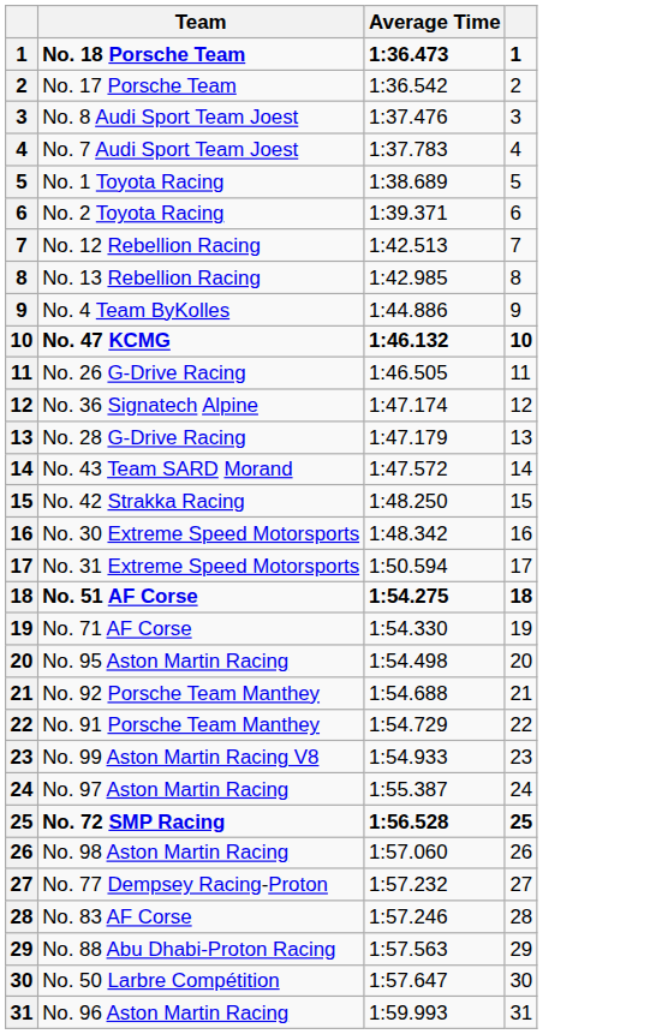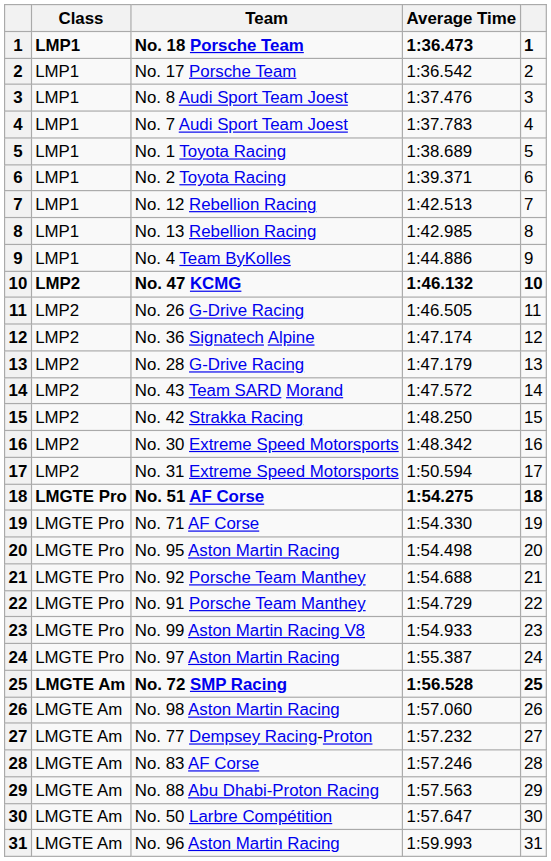 <table class="wikitable" style="font-size: 90%;">
 <tr>
 <th scope="col"></th>
+<th scope="col">Class</th>
 <th scope="col">Team</th>
 <th scope="col">Average Time</th>
 <th scope="col"></th>
 </tr>
 <tr>
 <th scope="row"><strong>1</strong></th>
+<td><strong>LMP1</strong></td>
 <td><strong>No. 18  <a href='#'>Porsche Team</a></strong></td>
 <td><strong>1:36.473</strong></td>
 <td><strong>1</strong></td>
 </tr>
 <tr>
 <th scope="row">2</th>
+<td>LMP1</td>
 <td>No. 17  <a href='#'>Porsche Team</a></td>
 <td>1:36.542</td>
 <td>2</td>
 </tr>
 <tr>
 <th scope="row">3</th>
+<td>LMP1</td>
 <td>No. 8  <a href='#'>Audi Sport Team Joest</a></td>
 <td>1:37.476</td>
 <td>3</td>
 </tr>
 <tr>
 <th scope="row">4</th>
+<td>LMP1</td>
 <td>No. 7  <a href='#'>Audi Sport Team Joest</a></td>
 <td>1:37.783</td>
 <td>4</td>
 </tr>
 <tr>
 <th scope="row">5</th>
+<td>LMP1</td>
 <td>No. 1  <a href='#'>Toyota Racing</a></td>
 <td>1:38.689</td>
 <td>5</td>
 </tr>
 <tr>
 <th scope="row">6</th>
+<td>LMP1</td>
 <td>No. 2  <a href='#'>Toyota Racing</a></td>
 <td>1:39.371</td>
 <td>6</td>
 </tr>
 <tr>
 <th scope="row">7</th>
+<td>LMP1</td>
 <td>No. 12 <a href='#'>Rebellion Racing</a></td>
 <td>1:42.513</td>
 <td>7</td>
 </tr>
 <tr>
 <th scope="row">8</th>
+<td>LMP1</td>
 <td>No. 13 <a href='#'>Rebellion Racing</a></td>
 <td>1:42.985</td>
 <td>8</td>
 </tr>
 <tr>
 <th scope="row">9</th>
+<td>LMP1</td>
 <td>No. 4  <a href='#'>Team ByKolles</a></td>
 <td>1:44.886</td>
 <td>9</td>
 </tr>
 <tr>
 <th scope="row"><strong>10</strong></th>
+<td><strong>LMP2</strong></td>
 <td><strong>No. 47  <a href='#'>KCMG</a></strong></td>
 <td><strong>1:46.132</strong></td>
 <td><strong>10</strong></td>
 </tr>
 <tr>
 <th scope="row">11</th>
+<td>LMP2</td>
 <td>No. 26  <a href='#'>G-Drive Racing</a></td>
 <td>1:46.505</td>
 <td>11</td>
 </tr>
 <tr>
 <th scope="row">12</th>
+<td>LMP2</td>
 <td>No. 36  <a href='#'>Signatech</a> <a href='#'>Alpine</a></td>
 <td>1:47.174</td>
 <td>12</td>
 </tr>
 <tr>
 <th scope="row">13</th>
+<td>LMP2</td>
 <td>No. 28  <a href='#'>G-Drive Racing</a></td>
 <td>1:47.179</td>
 <td>13</td>
 </tr>
 <tr>
 <th scope="row">14</th>
+<td>LMP2</td>
 <td>No. 43 <a href='#'>Team SARD</a> <a href='#'>Morand</a></td>
 <td>1:47.572</td>
 <td>14</td>
 </tr>
 <tr>
 <th scope="row">15</th>
+<td>LMP2</td>
 <td>No. 42  <a href='#'>Strakka Racing</a></td>
 <td>1:48.250</td>
 <td>15</td>
 </tr>
 <tr>
 <th scope="row">16</th>
+<td>LMP2</td>
 <td>No. 30  <a href='#'>Extreme Speed Motorsports</a></td>
 <td>1:48.342</td>
 <td>16</td>
 </tr>
 <tr>
 <th scope="row">17</th>
+<td>LMP2</td>
 <td>No. 31  <a href='#'>Extreme Speed Motorsports</a></td>
 <td>1:50.594</td>
 <td>17</td>
 </tr>
 <tr>
 <th scope="row"><strong>18</strong></th>
+<td><strong>LMGTE Pro</strong></td>
 <td><strong>No. 51  <a href='#'>AF Corse</a></strong></td>
 <td><strong>1:54.275</strong></td>
 <td><strong>18</strong></td>
 </tr>
 <tr>
 <th scope="row">19</th>
+<td>LMGTE Pro</td>
 <td>No. 71  <a href='#'>AF Corse</a></td>
 <td>1:54.330</td>
 <td>19</td>
 </tr>
 <tr>
 <th scope="row">20</th>
+<td>LMGTE Pro</td>
 <td>No. 95  <a href='#'>Aston Martin Racing</a></td>
 <td>1:54.498</td>
 <td>20</td>
 </tr>
 <tr>
 <th scope="row">21</th>
+<td>LMGTE Pro</td>
 <td>No. 92  <a href='#'>Porsche Team Manthey</a></td>
 <td>1:54.688</td>
 <td>21</td>
 </tr>
 <tr>
 <th scope="row">22</th>
+<td>LMGTE Pro</td>
 <td>No. 91  <a href='#'>Porsche Team Manthey</a></td>
 <td>1:54.729</td>
 <td>22</td>
 </tr>
 <tr>
 <th scope="row">23</th>
+<td>LMGTE Pro</td>
 <td>No. 99  <a href='#'>Aston Martin Racing V8</a></td>
 <td>1:54.933</td>
 <td>23</td>
 </tr>
 <tr>
 <th scope="row">24</th>
+<td>LMGTE Pro</td>
 <td>No. 97  <a href='#'>Aston Martin Racing</a></td>
 <td>1:55.387</td>
 <td>24</td>
 </tr>
 <tr>
 <th scope="row"><strong>25</strong></th>
+<td><strong>LMGTE Am</strong></td>
 <td><strong>No. 72  <a href='#'>SMP Racing</a></strong></td>
 <td><strong>1:56.528</strong></td>
 <td><strong>25</strong></td>
 </tr>
 <tr>
 <th scope="row">26</th>
+<td>LMGTE Am</td>
 <td>No. 98  <a href='#'>Aston Martin Racing</a></td>
 <td>1:57.060</td>
 <td>26</td>
 </tr>
 <tr>
 <th scope="row">27</th>
+<td>LMGTE Am</td>
 <td>No. 77  <a href='#'>Dempsey Racing</a>-<a href='#'>Proton</a></td>
 <td>1:57.232</td>
 <td>27</td>
 </tr>
 <tr>
 <th scope="row">28</th>
+<td>LMGTE Am</td>
 <td>No. 83  <a href='#'>AF Corse</a></td>
 <td>1:57.246</td>
 <td>28</td>
 </tr>
 <tr>
 <th scope="row">29</th>
+<td>LMGTE Am</td>
 <td>No. 88  <a href='#'>Abu Dhabi-Proton Racing</a></td>
 <td>1:57.563</td>
 <td>29</td>
 </tr>
 <tr>
 <th scope="row">30</th>
+<td>LMGTE Am</td>
 <td>No. 50  <a href='#'>Larbre Compétition</a></td>
 <td>1:57.647</td>
 <td>30</td>
 </tr>
 <tr>
 <th scope="row">31</th>
+<td>LMGTE Am</td>
 <td>No. 96  <a href='#'>Aston Martin Racing</a></td>
 <td>1:59.993</td>
 <td>31</td>
 </tr>
 </table>
